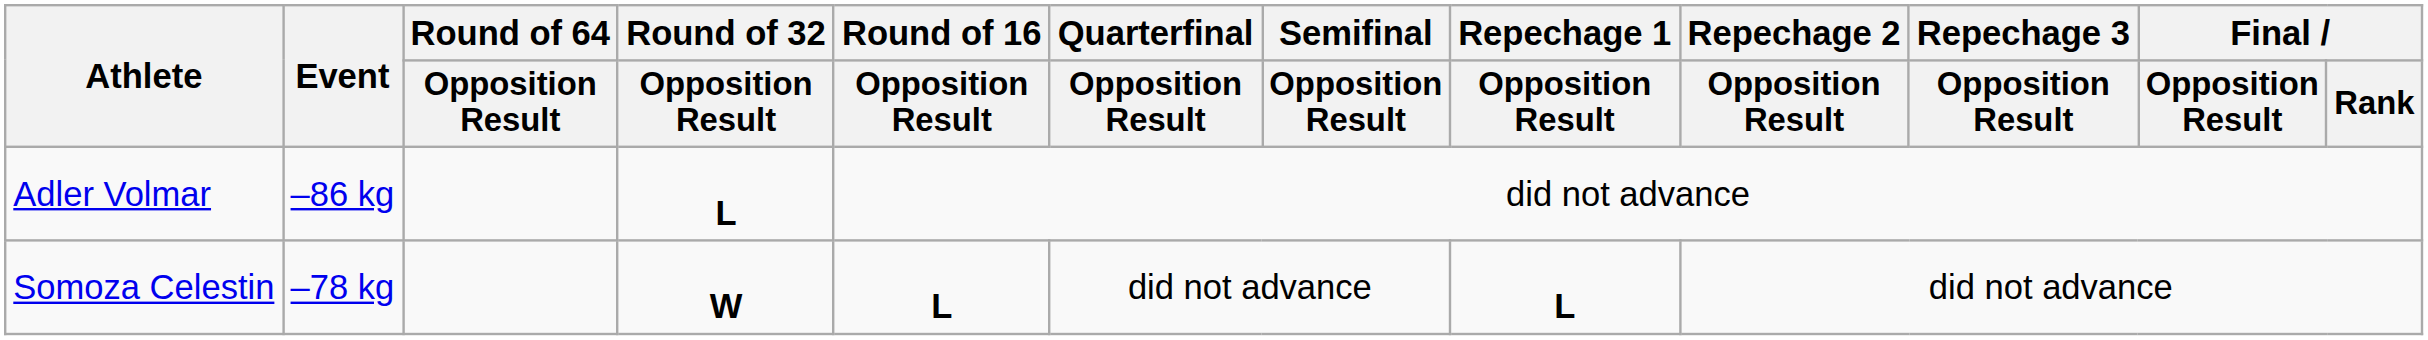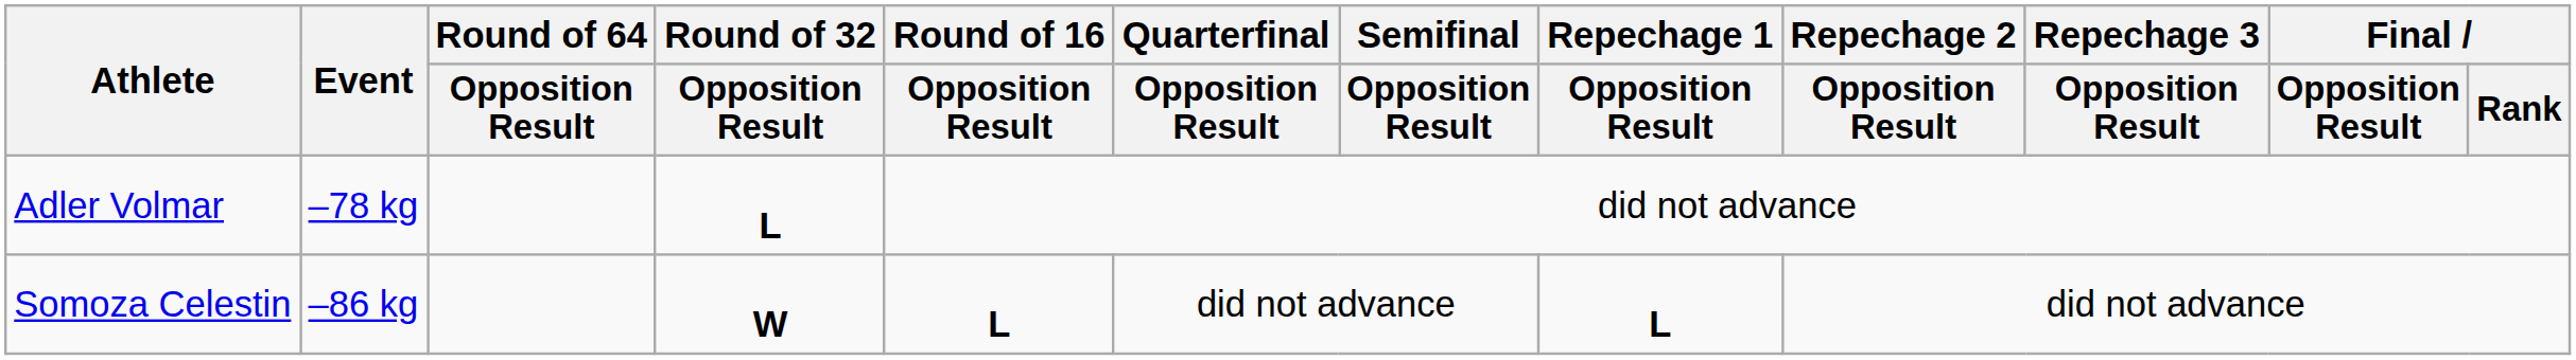 <table class=wikitable style=font-size:90%;text-align:center>
 <tr>
 <th rowspan=2>Athlete</th>
 <th rowspan=2>Event</th>
 <th>Round of 64</th>
 <th>Round of 32</th>
 <th>Round of 16</th>
 <th>Quarterfinal</th>
 <th>Semifinal</th>
 <th>Repechage 1</th>
 <th>Repechage 2</th>
 <th>Repechage 3</th>
 <th colspan=2>Final / </th>
 </tr>
 <tr style=font-size:95%>
 <th>Opposition<br>Result</th>
 <th>Opposition<br>Result</th>
 <th>Opposition<br>Result</th>
 <th>Opposition<br>Result</th>
 <th>Opposition<br>Result</th>
 <th>Opposition<br>Result</th>
 <th>Opposition<br>Result</th>
 <th>Opposition<br>Result</th>
 <th>Opposition<br>Result</th>
 <th>Rank</th>
 </tr>
 <tr>
 <td align=left><a href='#'>Adler Volmar</a></td>
-<td align=left><a href='#'>–86 kg</a></td>
+<td align=left><a href='#'>–78 kg</a></td>
 <td></td>
 <td><br><strong>L</strong></td>
 <td colspan=8>did not advance</td>
 </tr>
 <tr>
 <td align=left><a href='#'>Somoza Celestin</a></td>
-<td align=left><a href='#'>–78 kg</a></td>
+<td align=left><a href='#'>–86 kg</a></td>
 <td></td>
 <td><br><strong>W</strong></td>
 <td><br><strong>L</strong></td>
 <td colspan=2>did not advance</td>
 <td><br><strong>L</strong></td>
 <td colspan=4>did not advance</td>
 </tr>
 </table>
